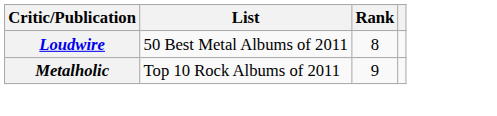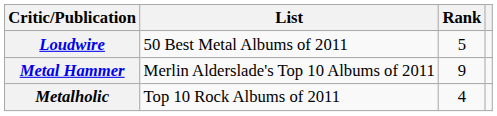 <table class="wikitable plainrowheaders unsortable">
 <tr>
 <th>Critic/Publication</th>
 <th scope="col" class="unsortable">List</th>
 <th data-sort-type="number">Rank</th>
 <th scope="col" class="unsortable"></th>
 </tr>
 <tr>
 <th scope="row"><em><a href='#'>Loudwire</a></em></th>
 <td>50 Best Metal Albums of 2011</td>
-<td align="center">8</td>
+<td align="center">5</td>
+<td align="center"></td>
+</tr>
+<tr>
+<th scope="row"><em><a href='#'>Metal Hammer</a></em></th>
+<td>Merlin Alderslade's Top 10 Albums of 2011</td>
+<td align="center">9</td>
 <td align="center"></td>
 </tr>
 <tr>
 <th scope="row"><em>Metalholic</em></th>
 <td>Top 10 Rock Albums of 2011</td>
-<td align="center">9</td>
+<td align="center">4</td>
 <td align="center"></td>
 </tr>
 </table>
